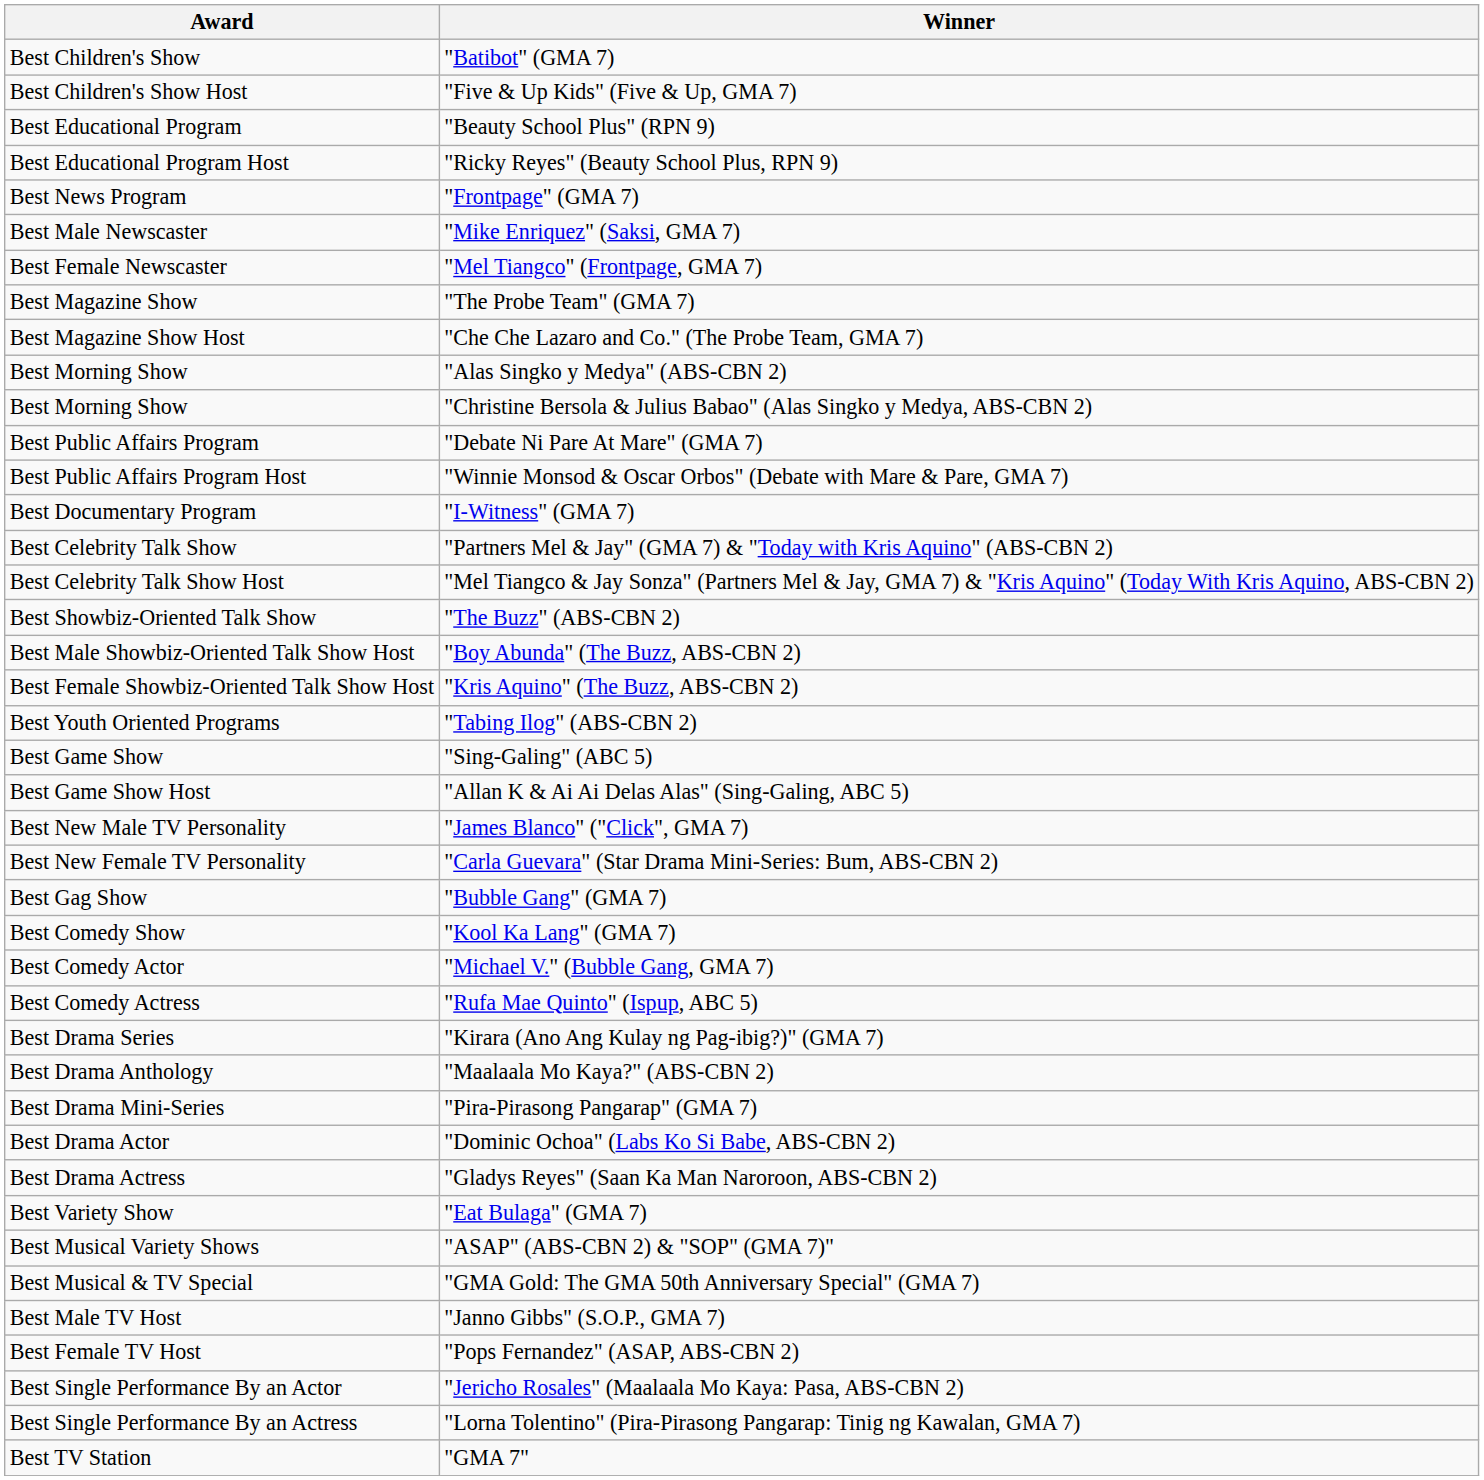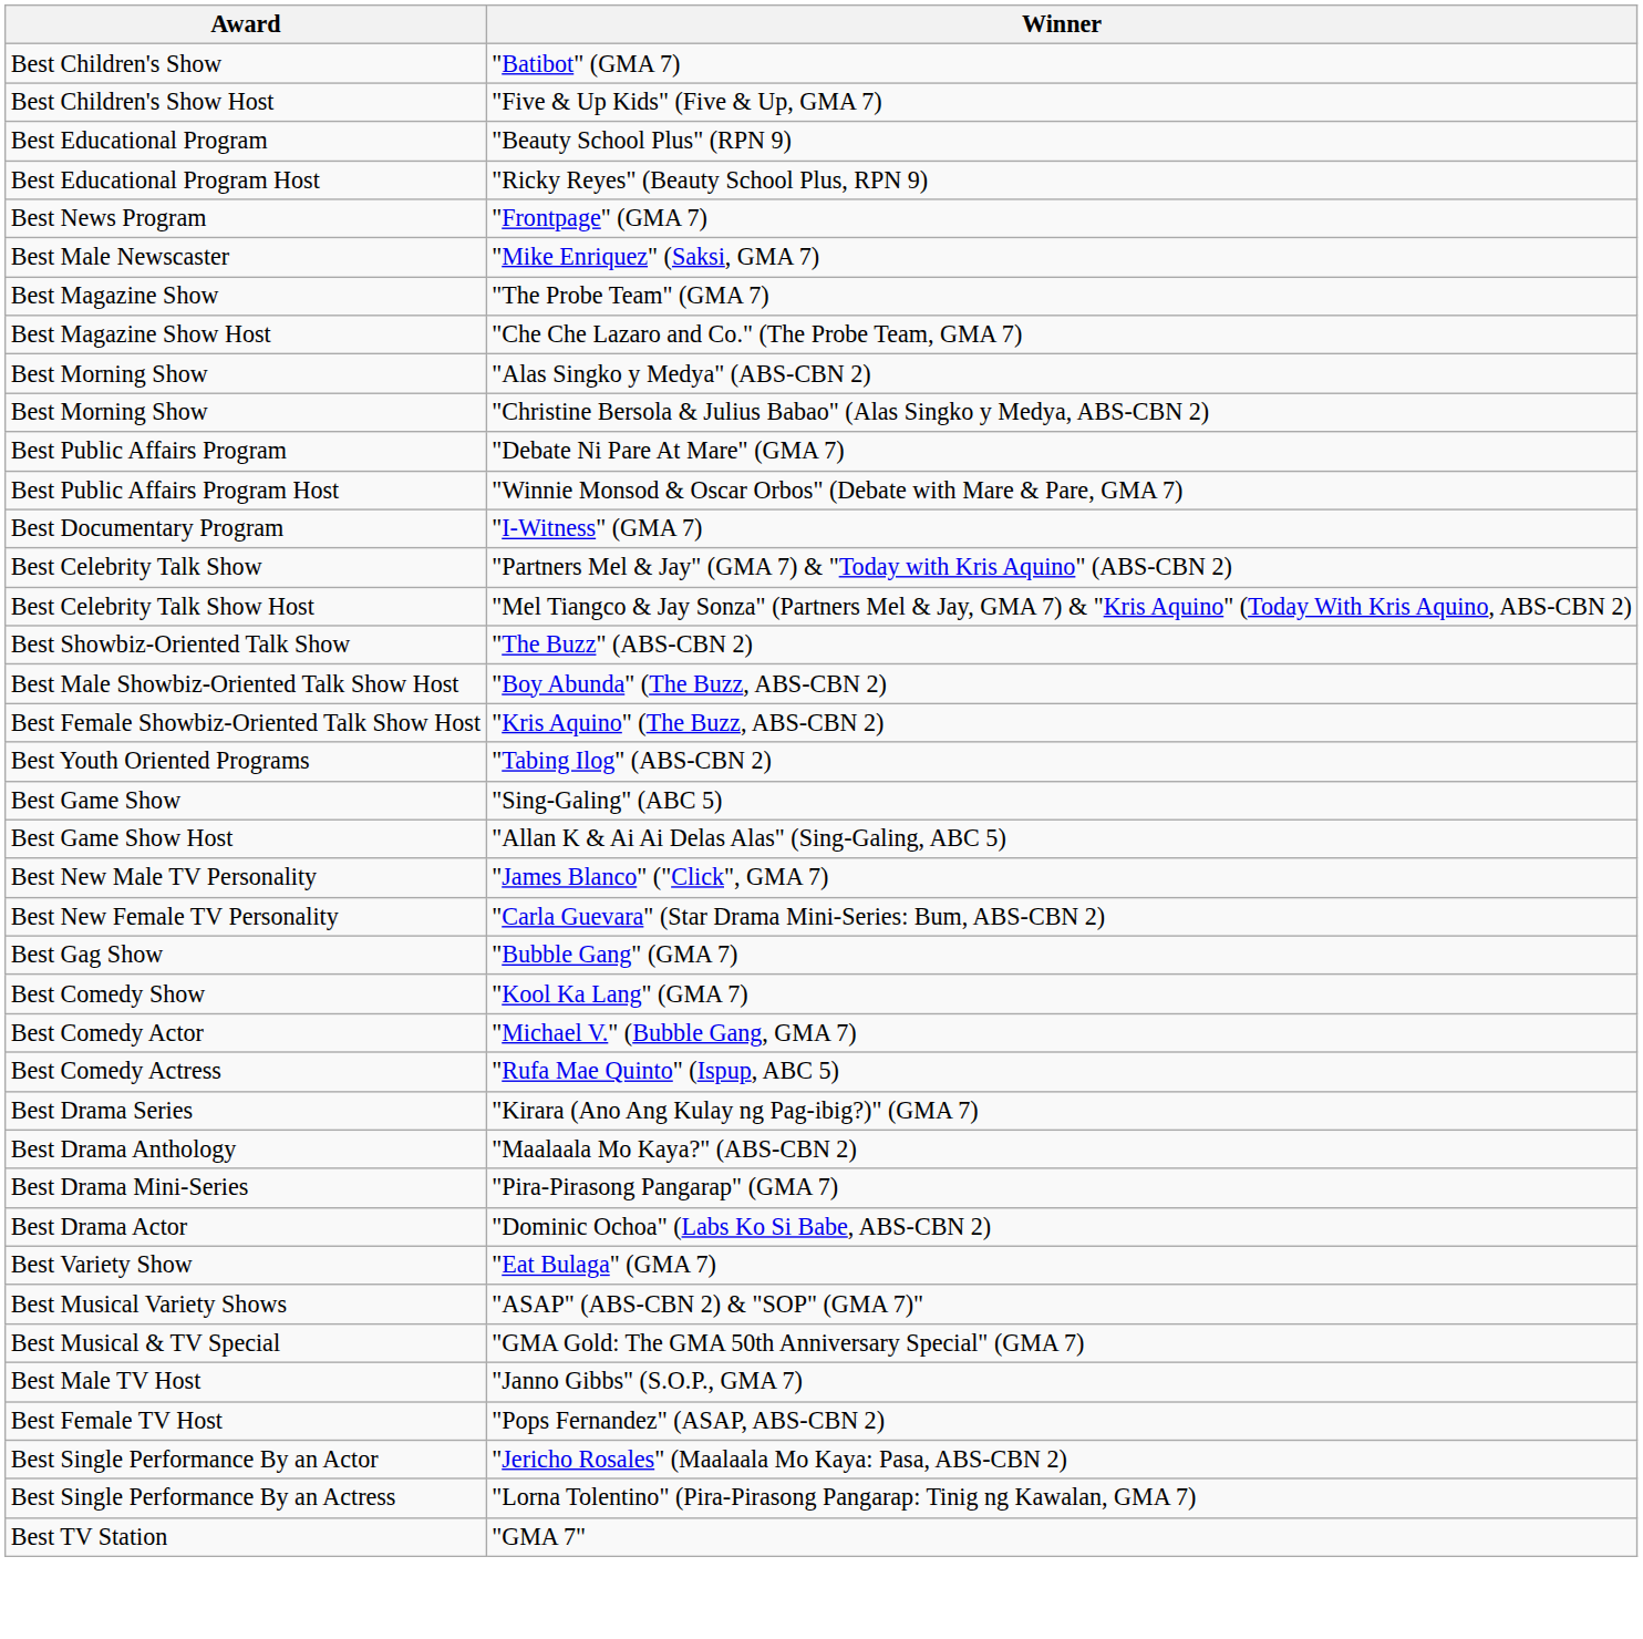 <table class="wikitable sortable">
 <tr>
 <th>Award</th>
 <th>Winner</th>
 </tr>
 <tr>
 <td>Best Children's Show</td>
 <td>"<a href='#'>Batibot</a>" (GMA 7)</td>
 </tr>
 <tr>
 <td>Best Children's Show Host</td>
 <td>"Five & Up Kids" (Five & Up, GMA 7)</td>
 </tr>
 <tr>
 <td>Best Educational Program</td>
 <td>"Beauty School Plus" (RPN 9)</td>
 </tr>
 <tr>
 <td>Best Educational Program Host</td>
 <td>"Ricky Reyes" (Beauty School Plus, RPN 9)</td>
 </tr>
 <tr>
 <td>Best News Program</td>
 <td>"<a href='#'>Frontpage</a>" (GMA 7)</td>
 </tr>
 <tr>
 <td>Best Male Newscaster</td>
 <td>"<a href='#'>Mike Enriquez</a>" (<a href='#'>Saksi</a>, GMA 7)</td>
-</tr>
-<tr>
-<td>Best Female Newscaster</td>
-<td>"<a href='#'>Mel Tiangco</a>" (<a href='#'>Frontpage</a>, GMA 7)</td>
 </tr>
 <tr>
 <td>Best Magazine Show</td>
 <td>"The Probe Team" (GMA 7)</td>
 </tr>
 <tr>
 <td>Best Magazine Show Host</td>
 <td>"Che Che Lazaro and Co." (The Probe Team, GMA 7)</td>
 </tr>
 <tr>
 <td>Best Morning Show</td>
 <td>"Alas Singko y Medya" (ABS-CBN 2)</td>
 </tr>
 <tr>
 <td>Best Morning Show</td>
 <td>"Christine Bersola & Julius Babao" (Alas Singko y Medya, ABS-CBN 2)</td>
 </tr>
 <tr>
 <td>Best Public Affairs Program</td>
 <td>"Debate Ni Pare At Mare" (GMA 7)</td>
 </tr>
 <tr>
 <td>Best Public Affairs Program Host</td>
 <td>"Winnie Monsod & Oscar Orbos" (Debate with Mare & Pare, GMA 7)</td>
 </tr>
 <tr>
 <td>Best Documentary Program</td>
 <td>"<a href='#'>I-Witness</a>" (GMA 7)</td>
 </tr>
 <tr>
 <td>Best Celebrity Talk Show</td>
 <td>"Partners Mel & Jay" (GMA 7) & "<a href='#'>Today with Kris Aquino</a>" (ABS-CBN 2)</td>
 </tr>
 <tr>
 <td>Best Celebrity Talk Show Host</td>
 <td>"Mel Tiangco & Jay Sonza" (Partners Mel & Jay, GMA 7) & "<a href='#'>Kris Aquino</a>" (<a href='#'>Today With Kris Aquino</a>, ABS-CBN 2)</td>
 </tr>
 <tr>
 <td>Best Showbiz-Oriented Talk Show</td>
 <td>"<a href='#'>The Buzz</a>" (ABS-CBN 2)</td>
 </tr>
 <tr>
 <td>Best Male Showbiz-Oriented Talk Show Host</td>
 <td>"<a href='#'>Boy Abunda</a>" (<a href='#'>The Buzz</a>, ABS-CBN 2)</td>
 </tr>
 <tr>
 <td>Best Female Showbiz-Oriented Talk Show Host</td>
 <td>"<a href='#'>Kris Aquino</a>" (<a href='#'>The Buzz</a>, ABS-CBN 2)</td>
 </tr>
 <tr>
 <td>Best Youth Oriented Programs</td>
 <td>"<a href='#'>Tabing Ilog</a>" (ABS-CBN 2)</td>
 </tr>
 <tr>
 <td>Best Game Show</td>
 <td>"Sing-Galing" (ABC 5)</td>
 </tr>
 <tr>
 <td>Best Game Show Host</td>
 <td>"Allan K & Ai Ai Delas Alas" (Sing-Galing, ABC 5)</td>
 </tr>
 <tr>
 <td>Best New Male TV Personality</td>
 <td>"<a href='#'>James Blanco</a>" ("<a href='#'>Click</a>", GMA 7)</td>
 </tr>
 <tr ]>
 <td>Best New Female TV Personality</td>
 <td>"<a href='#'>Carla Guevara</a>" (Star Drama Mini-Series: Bum, ABS-CBN 2)</td>
 </tr>
 <tr>
 <td>Best Gag Show</td>
 <td>"<a href='#'>Bubble Gang</a>" (GMA 7)</td>
 </tr>
 <tr>
 <td>Best Comedy Show</td>
 <td>"<a href='#'>Kool Ka Lang</a>" (GMA 7)</td>
 </tr>
 <tr>
 <td>Best Comedy Actor</td>
 <td>"<a href='#'>Michael V.</a>" (<a href='#'>Bubble Gang</a>, GMA 7)</td>
 </tr>
 <tr>
 <td>Best Comedy Actress</td>
 <td>"<a href='#'>Rufa Mae Quinto</a>" (<a href='#'>Ispup</a>, ABC 5)</td>
 </tr>
 <tr>
 <td>Best Drama Series</td>
 <td>"Kirara (Ano Ang Kulay ng Pag-ibig?)" (GMA 7)</td>
 </tr>
 <tr>
 <td>Best Drama Anthology</td>
 <td>"Maalaala Mo Kaya?" (ABS-CBN 2)</td>
 </tr>
 <tr>
 <td>Best Drama Mini-Series</td>
 <td>"Pira-Pirasong Pangarap" (GMA 7)</td>
 </tr>
 <tr>
 <td>Best Drama Actor</td>
 <td>"Dominic Ochoa" (<a href='#'>Labs Ko Si Babe</a>, ABS-CBN 2)</td>
 </tr>
 <tr>
-<td>Best Drama Actress</td>
-<td>"Gladys Reyes" (Saan Ka Man Naroroon, ABS-CBN 2)</td>
-</tr>
-<tr>
 <td>Best Variety Show</td>
 <td>"<a href='#'>Eat Bulaga</a>" (GMA 7)</td>
 </tr>
 <tr>
 <td>Best Musical Variety Shows</td>
 <td>"ASAP" (ABS-CBN 2) & "SOP" (GMA 7)"</td>
 </tr>
 <tr>
 <td>Best Musical & TV Special</td>
 <td>"GMA Gold: The GMA 50th Anniversary Special" (GMA 7)</td>
 </tr>
 <tr>
 <td>Best Male TV Host</td>
 <td>"Janno Gibbs" (S.O.P., GMA 7)</td>
 </tr>
 <tr>
 <td>Best Female TV Host</td>
 <td>"Pops Fernandez" (ASAP, ABS-CBN 2)</td>
 </tr>
 <tr>
 <td>Best Single Performance By an Actor</td>
 <td>"<a href='#'>Jericho Rosales</a>" (Maalaala Mo Kaya: Pasa, ABS-CBN 2)</td>
 </tr>
 <tr>
 <td>Best Single Performance By an Actress</td>
 <td>"Lorna Tolentino" (Pira-Pirasong Pangarap: Tinig ng Kawalan, GMA 7)</td>
 </tr>
 <tr>
 <td>Best TV Station</td>
 <td>"GMA 7"</td>
 </tr>
 </table>
